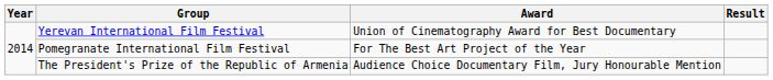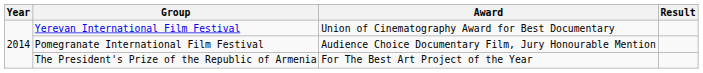 <table class="wikitable" style="font-size:100%;">
 <tr>
 <th>Year</th>
 <th>Group</th>
 <th>Award</th>
 <th>Result</th>
 </tr>
 <tr>
 <td rowspan="8">2014</td>
 <td><a href='#'>Yerevan International Film Festival</a></td>
 <td>Union of Cinematography Award for Best Documentary</td>
 <td></td>
 </tr>
 <tr>
 <td>Pomegranate International Film Festival</td>
-<td>For The Best Art Project of the Year</td>
+<td>Audience Choice Documentary Film, Jury Honourable Mention</td>
 <td></td>
 </tr>
 <tr>
 <td>The President's Prize of the Republic of Armenia</td>
-<td>Audience Choice Documentary Film, Jury Honourable Mention</td>
+<td>For The Best Art Project of the Year</td>
 <td></td>
 </tr>
 </table>
